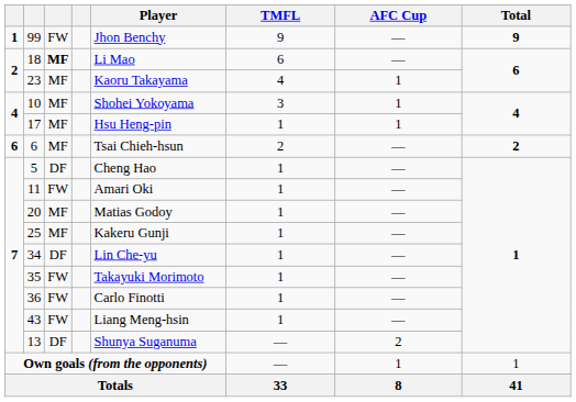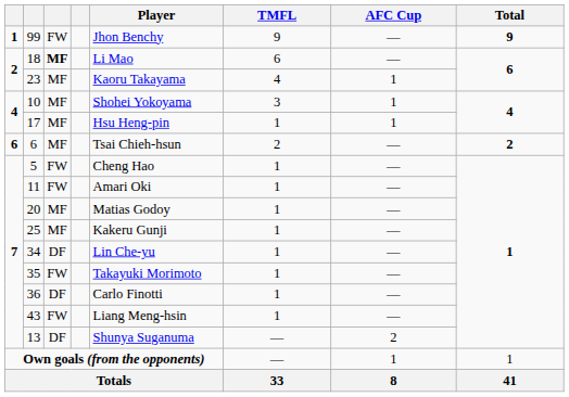 <table class="wikitable" style="text-align:center">
 <tr>
 <th width=15></th>
 <th width=15></th>
 <th width=15></th>
 <th width=15></th>
 <th width=150>Player</th>
 <th width=120><a href='#'>TMFL</a></th>
 <th width=140><a href='#'>AFC Cup</a></th>
 <th width=120>Total</th>
 </tr>
 <tr>
 <td><strong>1</strong></td>
 <td>99</td>
 <td>FW</td>
 <td></td>
 <td align=left><a href='#'>Jhon Benchy</a></td>
 <td>9</td>
 <td>—</td>
 <td><strong>9</strong></td>
 </tr>
 <tr>
 <td rowspan="2"><strong>2</strong></td>
 <td>18</td>
 <td><strong>MF</strong></td>
 <td></td>
 <td align=left><a href='#'>Li Mao</a></td>
 <td>6</td>
 <td>—</td>
 <td rowspan="2"><strong>6</strong></td>
 </tr>
 <tr>
 <td>23</td>
 <td>MF</td>
 <td></td>
 <td align=left><a href='#'>Kaoru Takayama</a></td>
 <td>4</td>
 <td>1</td>
 </tr>
 <tr>
 <td rowspan="2"><strong>4</strong></td>
 <td>10</td>
 <td>MF</td>
 <td></td>
 <td align=left><a href='#'>Shohei Yokoyama</a></td>
 <td>3</td>
 <td>1</td>
 <td rowspan="2"><strong>4</strong></td>
 </tr>
 <tr>
 <td>17</td>
 <td>MF</td>
 <td></td>
 <td align=left><a href='#'>Hsu Heng-pin</a></td>
 <td>1</td>
 <td>1</td>
 </tr>
 <tr>
 <td><strong>6</strong></td>
 <td>6</td>
 <td>MF</td>
 <td></td>
 <td align=left>Tsai Chieh-hsun</td>
 <td>2</td>
 <td>—</td>
 <td><strong>2</strong></td>
 </tr>
 <tr>
 <td rowspan="9"><strong>7</strong></td>
 <td>5</td>
-<td>DF</td>
+<td>FW</td>
 <td></td>
 <td align=left>Cheng Hao</td>
 <td>1</td>
 <td>—</td>
 <td rowspan="9"><strong>1</strong></td>
 </tr>
 <tr>
 <td>11</td>
 <td>FW</td>
 <td></td>
 <td align=left>Amari Oki</td>
 <td>1</td>
 <td>—</td>
 </tr>
 <tr>
 <td>20</td>
 <td>MF</td>
 <td></td>
 <td align=left>Matias Godoy</td>
 <td>1</td>
 <td>—</td>
 </tr>
 <tr>
 <td>25</td>
 <td>MF</td>
 <td></td>
 <td align=left>Kakeru Gunji</td>
 <td>1</td>
 <td>—</td>
 </tr>
 <tr>
 <td>34</td>
 <td>DF</td>
 <td></td>
 <td align=left><a href='#'>Lin Che-yu</a></td>
 <td>1</td>
 <td>—</td>
 </tr>
 <tr>
 <td>35</td>
 <td>FW</td>
 <td></td>
 <td align=left><a href='#'>Takayuki Morimoto</a></td>
 <td>1</td>
 <td>—</td>
 </tr>
 <tr>
 <td>36</td>
-<td>FW</td>
+<td>DF</td>
 <td></td>
 <td align=left>Carlo Finotti</td>
 <td>1</td>
 <td>—</td>
 </tr>
 <tr>
 <td>43</td>
 <td>FW</td>
 <td></td>
 <td align=left>Liang Meng-hsin</td>
 <td>1</td>
 <td>—</td>
 </tr>
 <tr>
 <td>13</td>
 <td>DF</td>
 <td></td>
 <td align=left><a href='#'>Shunya Suganuma</a></td>
 <td>—</td>
 <td>2</td>
 </tr>
 <tr>
 <td colspan=5><strong>Own goals <em>(from the opponents)<strong><em></td>
 <td>—</td>
 <td>1</td>
 <td></strong>1<strong></td>
 </tr>
 <tr>
 <th colspan=5></strong>Totals<strong></th>
 <th></strong>33<strong></th>
 <th></strong>8<strong></th>
 <th></strong>41<strong></th>
 </tr>
 </table>
